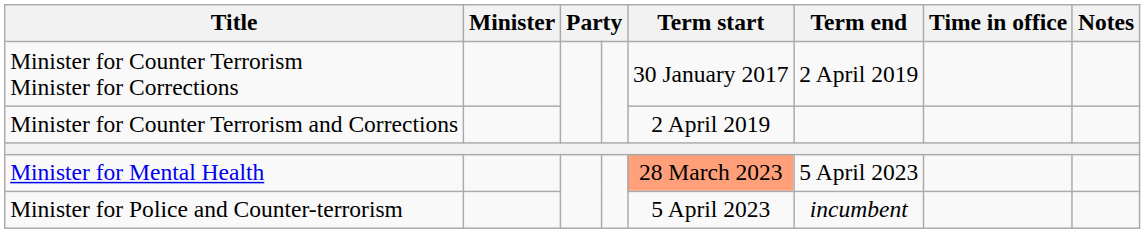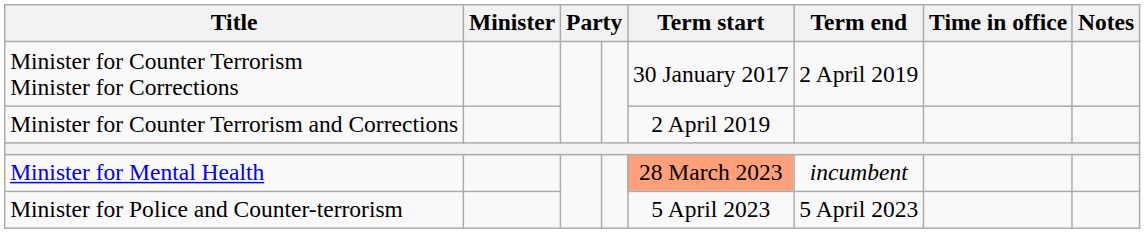 <table class="wikitable sortable">
 <tr>
 <th>Title</th>
 <th>Minister</th>
 <th colspan="2">Party</th>
 <th data-sort-type="date">Term start</th>
 <th data-sort-type=date>Term end</th>
 <th>Time in office</th>
 <th class="unsortable">Notes</th>
 </tr>
 <tr>
 <td>Minister for Counter Terrorism<br>Minister for Corrections</td>
 <td></td>
 <td rowspan="2" > </td>
 <td rowspan="2"></td>
 <td align=center>30 January 2017</td>
 <td align=center>2 April 2019</td>
 <td align=right></td>
 <td></td>
 </tr>
 <tr>
 <td>Minister for Counter Terrorism and Corrections</td>
 <td></td>
 <td align=center>2 April 2019</td>
 <td align=center></td>
 <td align=right><strong></strong></td>
 <td></td>
 </tr>
 <tr>
 <th colspan=9></th>
 </tr>
 <tr>
 <td><a href='#'>Minister for Mental Health</a></td>
 <td></td>
 <td rowspan=2 > </td>
 <td rowspan=2></td>
 <td align=center style="background: lightsalmon;">28 March 2023</td>
-<td align=center>5 April 2023</td>
+<td align=center><em>incumbent</em></td>
 <td align=right></td>
 <td></td>
 </tr>
 <tr>
 <td>Minister for Police and Counter-terrorism</td>
 <td></td>
 <td align=center>5 April 2023</td>
-<td align=center><em>incumbent</em></td>
+<td align=center>5 April 2023</td>
 <td align=right></td>
 <td></td>
 </tr>
 </table>
